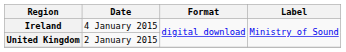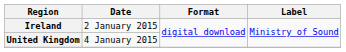 <table class="wikitable plainrowheaders">
 <tr>
 <th scope="col">Region</th>
 <th scope="col">Date</th>
 <th scope="col">Format</th>
 <th scope="col">Label</th>
 </tr>
 <tr>
 <th scope="row">Ireland</th>
-<td>4 January 2015</td>
+<td>2 January 2015</td>
 <td rowspan="2"><a href='#'>digital download</a></td>
 <td rowspan="2"><a href='#'>Ministry of Sound</a></td>
 </tr>
 <tr>
 <th scope="row">United Kingdom</th>
-<td>2 January 2015</td>
+<td>4 January 2015</td>
 </tr>
 <tr>
 </tr>
 </table>
